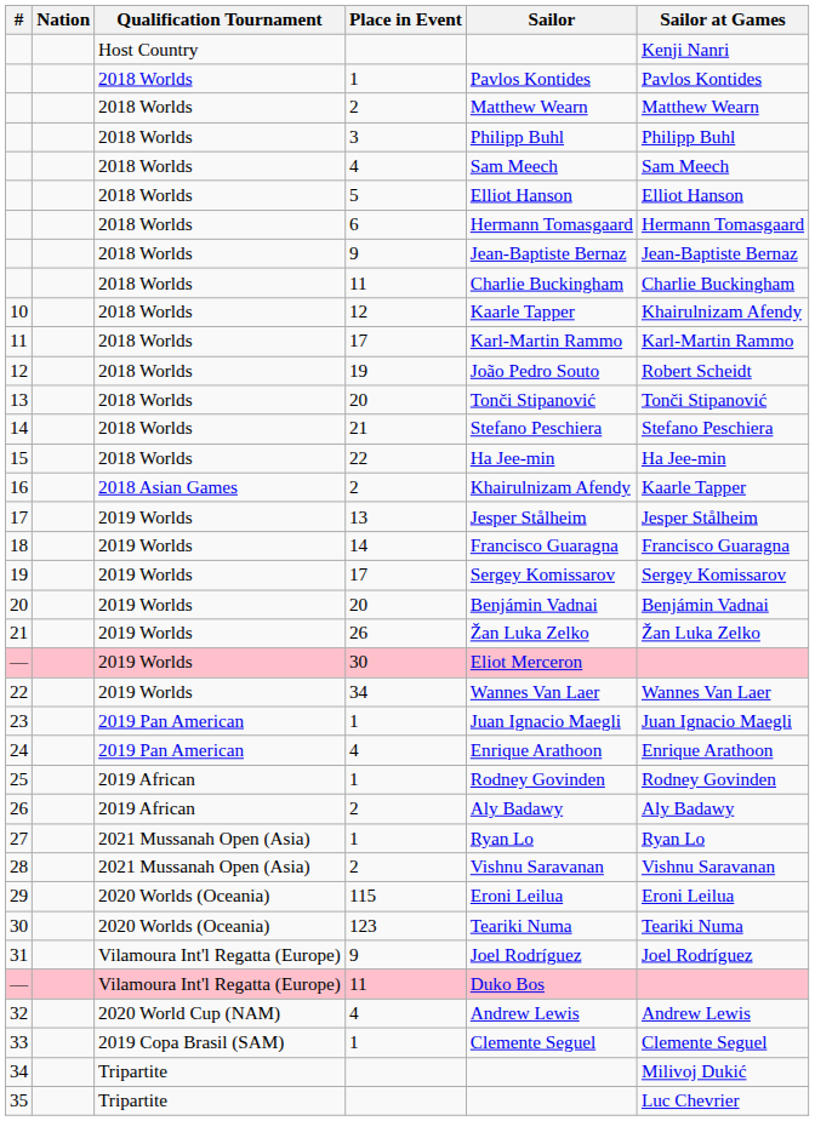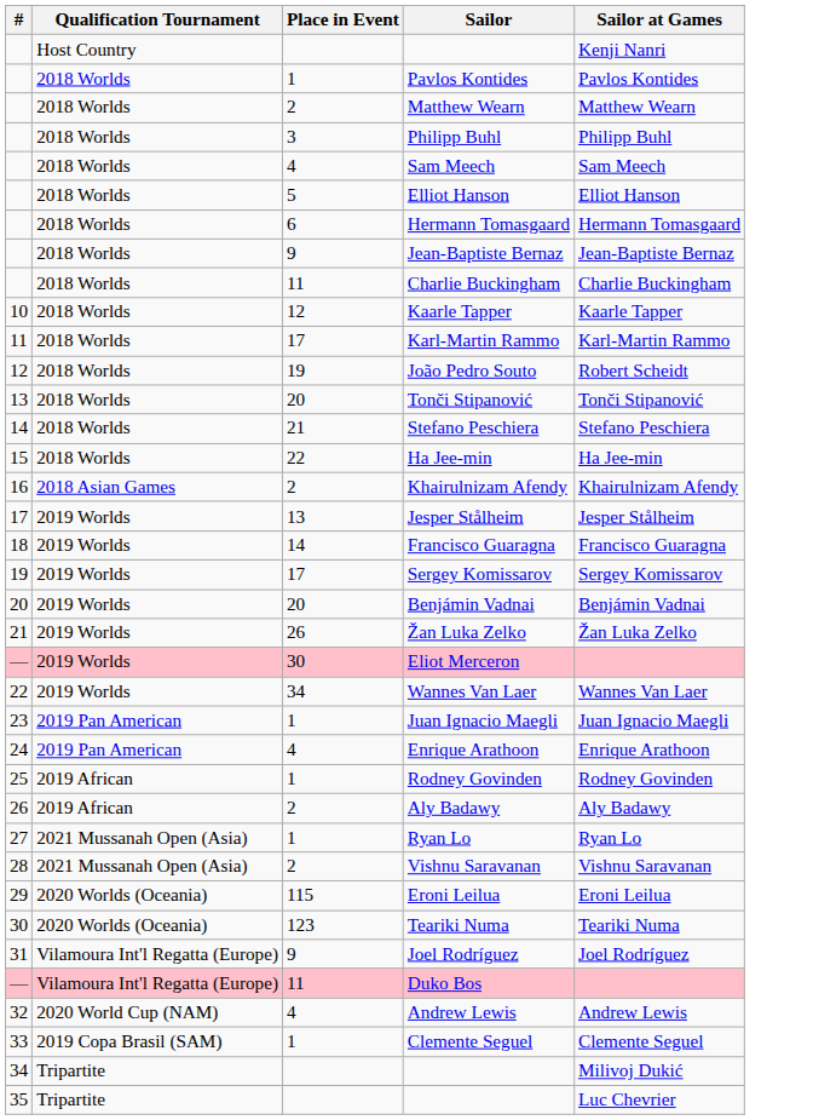 <table class="sortable wikitable">
 <tr>
 <th>#</th>
-<th>Nation</th>
 <th>Qualification Tournament</th>
 <th>Place in Event</th>
 <th>Sailor</th>
 <th>Sailor at Games</th>
 </tr>
 <tr>
-<td></td>
 <td></td>
 <td>Host Country</td>
 <td></td>
 <td></td>
 <td><a href='#'>Kenji Nanri</a></td>
 </tr>
 <tr>
 <td></td>
-<td></td>
 <td><a href='#'>2018 Worlds</a></td>
 <td>1</td>
 <td><a href='#'>Pavlos Kontides</a></td>
 <td><a href='#'>Pavlos Kontides</a></td>
 </tr>
 <tr>
-<td></td>
 <td></td>
 <td>2018 Worlds</td>
 <td>2</td>
 <td><a href='#'>Matthew Wearn</a></td>
 <td><a href='#'>Matthew Wearn</a></td>
 </tr>
 <tr>
 <td></td>
-<td></td>
 <td>2018 Worlds</td>
 <td>3</td>
 <td><a href='#'>Philipp Buhl</a></td>
 <td><a href='#'>Philipp Buhl</a></td>
 </tr>
 <tr>
-<td></td>
 <td></td>
 <td>2018 Worlds</td>
 <td>4</td>
 <td><a href='#'>Sam Meech</a></td>
 <td><a href='#'>Sam Meech</a></td>
 </tr>
 <tr>
 <td></td>
-<td></td>
 <td>2018 Worlds</td>
 <td>5</td>
 <td><a href='#'>Elliot Hanson</a></td>
 <td><a href='#'>Elliot Hanson</a></td>
 </tr>
 <tr>
-<td></td>
 <td></td>
 <td>2018 Worlds</td>
 <td>6</td>
 <td><a href='#'>Hermann Tomasgaard</a></td>
 <td><a href='#'>Hermann Tomasgaard</a></td>
 </tr>
 <tr>
 <td></td>
-<td></td>
 <td>2018 Worlds</td>
 <td>9</td>
 <td><a href='#'>Jean-Baptiste Bernaz</a></td>
 <td><a href='#'>Jean-Baptiste Bernaz</a></td>
 </tr>
 <tr>
-<td></td>
 <td></td>
 <td>2018 Worlds</td>
 <td>11</td>
 <td><a href='#'>Charlie Buckingham</a></td>
 <td><a href='#'>Charlie Buckingham</a></td>
 </tr>
 <tr>
 <td>10</td>
-<td></td>
 <td>2018 Worlds</td>
 <td>12</td>
 <td><a href='#'>Kaarle Tapper</a></td>
-<td><a href='#'>Khairulnizam Afendy</a></td>
+<td><a href='#'>Kaarle Tapper</a></td>
 </tr>
 <tr>
 <td>11</td>
-<td></td>
 <td>2018 Worlds</td>
 <td>17</td>
 <td><a href='#'>Karl-Martin Rammo</a></td>
 <td><a href='#'>Karl-Martin Rammo</a></td>
 </tr>
 <tr>
 <td>12</td>
-<td></td>
 <td>2018 Worlds</td>
 <td>19</td>
 <td><a href='#'>João Pedro Souto</a></td>
 <td><a href='#'>Robert Scheidt</a></td>
 </tr>
 <tr>
 <td>13</td>
-<td></td>
 <td>2018 Worlds</td>
 <td>20</td>
 <td><a href='#'>Tonči Stipanović</a></td>
 <td><a href='#'>Tonči Stipanović</a></td>
 </tr>
 <tr>
 <td>14</td>
-<td></td>
 <td>2018 Worlds</td>
 <td>21</td>
 <td><a href='#'>Stefano Peschiera</a></td>
 <td><a href='#'>Stefano Peschiera</a></td>
 </tr>
 <tr>
 <td>15</td>
-<td></td>
 <td>2018 Worlds</td>
 <td>22</td>
 <td><a href='#'>Ha Jee-min</a></td>
 <td><a href='#'>Ha Jee-min</a></td>
 </tr>
 <tr>
 <td>16</td>
-<td></td>
 <td><a href='#'>2018 Asian Games</a></td>
 <td>2</td>
 <td><a href='#'>Khairulnizam Afendy</a></td>
-<td><a href='#'>Kaarle Tapper</a></td>
+<td><a href='#'>Khairulnizam Afendy</a></td>
 </tr>
 <tr>
 <td>17</td>
-<td></td>
 <td>2019 Worlds</td>
 <td>13</td>
 <td><a href='#'>Jesper Stålheim</a></td>
 <td><a href='#'>Jesper Stålheim</a></td>
 </tr>
 <tr>
 <td>18</td>
-<td></td>
 <td>2019 Worlds</td>
 <td>14</td>
 <td><a href='#'>Francisco Guaragna</a></td>
 <td><a href='#'>Francisco Guaragna</a></td>
 </tr>
 <tr>
 <td>19</td>
-<td></td>
 <td>2019 Worlds</td>
 <td>17</td>
 <td><a href='#'>Sergey Komissarov</a></td>
 <td><a href='#'>Sergey Komissarov</a></td>
 </tr>
 <tr>
 <td>20</td>
-<td></td>
 <td>2019 Worlds</td>
 <td>20</td>
 <td><a href='#'>Benjámin Vadnai</a></td>
 <td><a href='#'>Benjámin Vadnai</a></td>
 </tr>
 <tr>
 <td>21</td>
-<td></td>
 <td>2019 Worlds</td>
 <td>26</td>
 <td><a href='#'>Žan Luka Zelko</a></td>
 <td><a href='#'>Žan Luka Zelko</a></td>
 </tr>
 <tr style="background:pink;">
 <td>—</td>
-<td></td>
 <td>2019 Worlds</td>
 <td>30</td>
 <td><a href='#'>Eliot Merceron</a></td>
 <td></td>
 </tr>
 <tr>
 <td>22</td>
-<td></td>
 <td>2019 Worlds</td>
 <td>34</td>
 <td><a href='#'>Wannes Van Laer</a></td>
 <td><a href='#'>Wannes Van Laer</a></td>
 </tr>
 <tr>
 <td>23</td>
-<td></td>
 <td><a href='#'>2019 Pan American</a></td>
 <td>1</td>
 <td><a href='#'>Juan Ignacio Maegli</a></td>
 <td><a href='#'>Juan Ignacio Maegli</a></td>
 </tr>
 <tr>
 <td>24</td>
-<td></td>
 <td><a href='#'>2019 Pan American</a></td>
 <td>4</td>
 <td><a href='#'>Enrique Arathoon</a></td>
 <td><a href='#'>Enrique Arathoon</a></td>
 </tr>
 <tr>
 <td>25</td>
-<td></td>
 <td>2019 African</td>
 <td>1</td>
 <td><a href='#'>Rodney Govinden</a></td>
 <td><a href='#'>Rodney Govinden</a></td>
 </tr>
 <tr>
 <td>26</td>
-<td></td>
 <td>2019 African</td>
 <td>2</td>
 <td><a href='#'>Aly Badawy</a></td>
 <td><a href='#'>Aly Badawy</a></td>
 </tr>
 <tr>
 <td>27</td>
-<td></td>
 <td>2021 Mussanah Open (Asia)</td>
 <td>1</td>
 <td><a href='#'>Ryan Lo</a></td>
 <td><a href='#'>Ryan Lo</a></td>
 </tr>
 <tr>
 <td>28</td>
-<td></td>
 <td>2021 Mussanah Open (Asia)</td>
 <td>2</td>
 <td><a href='#'>Vishnu Saravanan</a></td>
 <td><a href='#'>Vishnu Saravanan</a></td>
 </tr>
 <tr>
 <td>29</td>
-<td></td>
 <td>2020 Worlds (Oceania)</td>
 <td>115</td>
 <td><a href='#'>Eroni Leilua</a></td>
 <td><a href='#'>Eroni Leilua</a></td>
 </tr>
 <tr>
 <td>30</td>
-<td></td>
 <td>2020 Worlds (Oceania)</td>
 <td>123</td>
 <td><a href='#'>Teariki Numa</a></td>
 <td><a href='#'>Teariki Numa</a></td>
 </tr>
 <tr>
 <td>31</td>
-<td></td>
 <td>Vilamoura Int'l Regatta (Europe)</td>
 <td>9</td>
 <td><a href='#'>Joel Rodríguez</a></td>
 <td><a href='#'>Joel Rodríguez</a></td>
 </tr>
 <tr style="background:pink;">
 <td>—</td>
-<td></td>
 <td>Vilamoura Int'l Regatta (Europe)</td>
 <td>11</td>
 <td><a href='#'>Duko Bos</a></td>
 <td></td>
 </tr>
 <tr>
 <td>32</td>
-<td></td>
 <td>2020 World Cup (NAM)</td>
 <td>4</td>
 <td><a href='#'>Andrew Lewis</a></td>
 <td><a href='#'>Andrew Lewis</a></td>
 </tr>
 <tr>
 <td>33</td>
-<td></td>
 <td>2019 Copa Brasil (SAM)</td>
 <td>1</td>
 <td><a href='#'>Clemente Seguel</a></td>
 <td><a href='#'>Clemente Seguel</a></td>
 </tr>
 <tr>
 <td>34</td>
-<td></td>
 <td>Tripartite</td>
 <td></td>
 <td></td>
 <td><a href='#'>Milivoj Dukić</a></td>
 </tr>
 <tr>
 <td>35</td>
-<td></td>
 <td>Tripartite</td>
 <td></td>
 <td></td>
 <td><a href='#'>Luc Chevrier</a></td>
 </tr>
 </table>
